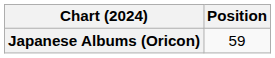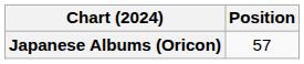 <table class="wikitable sortable plainrowheaders" style="text-align:center">
 <tr>
 <th scope="col">Chart (2024)</th>
 <th scope="col">Position</th>
 </tr>
 <tr>
 <th scope="row">Japanese Albums (Oricon)</th>
-<td>59</td>
+<td>57</td>
 </tr>
 </table>
